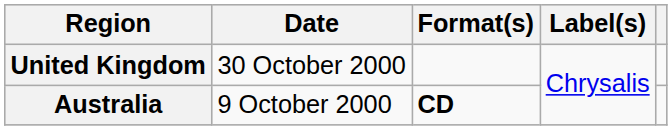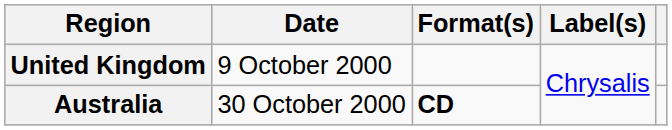 <table class="wikitable plainrowheaders">
 <tr>
 <th scope="col">Region</th>
 <th scope="col">Date</th>
 <th scope="col">Format(s)</th>
 <th scope="col">Label(s)</th>
 <th scope="col"></th>
 </tr>
 <tr>
 <th scope="row">United Kingdom</th>
-<td>30 October 2000</td>
+<td>9 October 2000</td>
 <td></td>
 <td rowspan="2"><a href='#'>Chrysalis</a></td>
 <td></td>
 </tr>
 <tr>
 <th scope="row">Australia</th>
-<td>9 October 2000</td>
+<td>30 October 2000</td>
 <td><strong>CD</strong></td>
 <td></td>
 </tr>
 </table>
